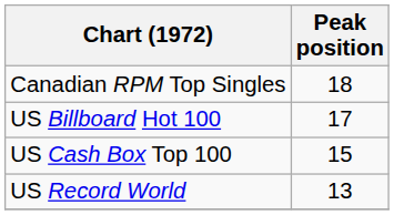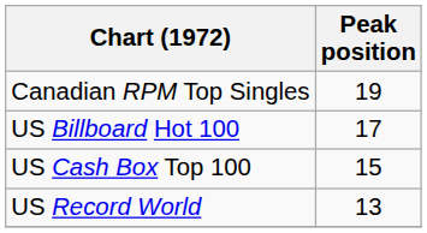 <table class="wikitable sortable">
 <tr>
 <th>Chart (1972)</th>
 <th>Peak<br>position</th>
 </tr>
 <tr>
 <td>Canadian <em>RPM</em> Top Singles</td>
-<td style="text-align:center;">18</td>
+<td style="text-align:center;">19</td>
 </tr>
 <tr>
 <td>US <em><a href='#'>Billboard</a></em> <a href='#'>Hot 100</a></td>
 <td style="text-align:center;">17</td>
 </tr>
 <tr>
 <td>US <em><a href='#'>Cash Box</a></em> Top 100</td>
 <td style="text-align:center;">15</td>
 </tr>
 <tr>
 <td>US <em><a href='#'>Record World</a></em> </td>
 <td style="text-align:center;">13</td>
 </tr>
 <tr>
 </tr>
 </table>
